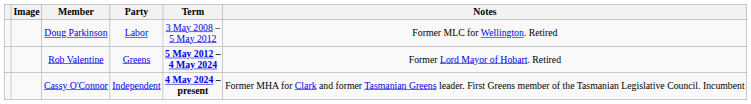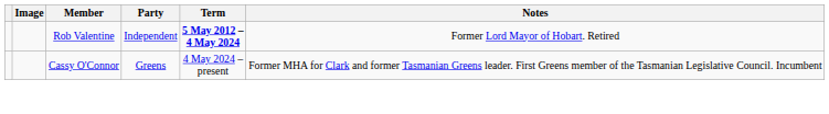 <table class="wikitable" style="text-align:center">
 <tr>
 <th></th>
 <th>Image</th>
 <th>Member</th>
 <th>Party</th>
 <th>Term</th>
 <th>Notes</th>
 </tr>
 <tr>
 <td> </td>
 <td></td>
-<td><a href='#'>Doug Parkinson</a> <br> </td>
-<td><a href='#'>Labor</a></td>
-<td><a href='#'>3 May 2008</a> –<br> <a href='#'>5 May 2012</a></td>
-<td>Former MLC for <a href='#'>Wellington</a>. Retired</td>
-</tr>
-<tr>
-<td> </td>
-<td></td>
 <td><a href='#'>Rob Valentine</a> <br> </td>
-<td><a href='#'>Greens</a></td>
+<td><a href='#'>Independent</a></td>
 <td><strong><a href='#'>5 May 2012</a> –<br> <a href='#'>4 May 2024</a></strong></td>
 <td>Former <a href='#'>Lord Mayor of Hobart</a>. Retired</td>
 </tr>
 <tr>
 <td> </td>
 <td></td>
 <td><a href='#'>Cassy O'Connor</a>  <br> </td>
-<td><a href='#'>Independent</a></td>
-<td><strong><a href='#'>4 May 2024</a> –<br> present</strong></td>
+<td><a href='#'>Greens</a></td>
+<td><a href='#'>4 May 2024</a> –<br> present</td>
 <td>Former MHA for <a href='#'>Clark</a> and former <a href='#'>Tasmanian Greens</a> leader. First Greens member of the Tasmanian Legislative Council. Incumbent</td>
 </tr>
 </table>
